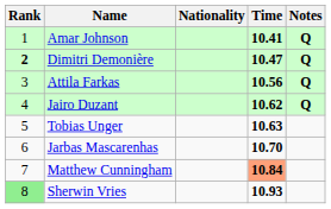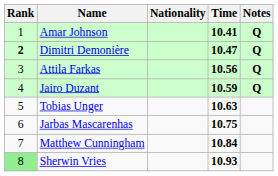 <table class="wikitable sortable" style="text-align:center">
 <tr>
 <th>Rank</th>
 <th>Name</th>
 <th>Nationality</th>
 <th>Time</th>
 <th>Notes</th>
 </tr>
 <tr bgcolor=ccffcc>
 <td>1</td>
 <td align=left><a href='#'>Amar Johnson</a></td>
 <td align=left></td>
 <td><strong>10.41</strong></td>
 <td><strong>Q</strong></td>
 </tr>
 <tr bgcolor=ccffcc>
 <td><strong>2</strong></td>
 <td align=left><a href='#'>Dimitri Demonière</a></td>
 <td align=left></td>
 <td><strong>10.47</strong></td>
 <td><strong>Q</strong></td>
 </tr>
 <tr bgcolor=ccffcc>
 <td>3</td>
 <td align=left><a href='#'>Attila Farkas</a></td>
 <td align=left></td>
 <td><strong>10.56</strong></td>
 <td><strong>Q</strong></td>
 </tr>
 <tr bgcolor=ccffcc>
 <td>4</td>
 <td align=left><a href='#'>Jairo Duzant</a></td>
 <td align=left></td>
-<td><strong>10.62</strong></td>
+<td><strong>10.59</strong></td>
 <td><strong>Q</strong></td>
 </tr>
 <tr>
 <td>5</td>
 <td align=left><a href='#'>Tobias Unger</a></td>
 <td align=left></td>
 <td><strong>10.63</strong></td>
 <td></td>
 </tr>
 <tr>
 <td>6</td>
 <td align=left><a href='#'>Jarbas Mascarenhas</a></td>
 <td align=left></td>
-<td><strong>10.70</strong></td>
+<td><strong>10.75</strong></td>
 <td></td>
 </tr>
 <tr>
 <td>7</td>
 <td align=left><a href='#'>Matthew Cunningham</a></td>
 <td align=left></td>
-<td style="background: lightsalmon;"><strong>10.84</strong></td>
+<td><strong>10.84</strong></td>
 <td></td>
 </tr>
 <tr>
 <td style="background: lightgreen;">8</td>
 <td align=left><a href='#'>Sherwin Vries</a></td>
 <td align=left></td>
 <td><strong>10.93</strong></td>
 <td></td>
 </tr>
 </table>
